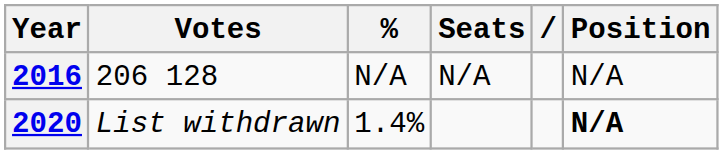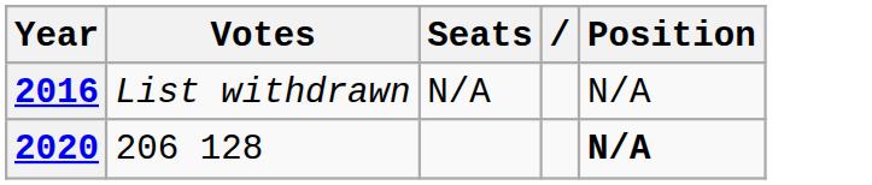 <table class="wikitable">
 <tr>
 <th>Year</th>
 <th>Votes</th>
-<th>%</th>
 <th>Seats</th>
 <th>/</th>
 <th>Position</th>
 </tr>
 <tr>
 <th><strong><a href='#'>2016</a></strong></th>
-<td>206 128</td>
-<td>N/A</td>
+<td><em>List withdrawn</em></td>
 <td>N/A</td>
 <td></td>
 <td>N/A</td>
 </tr>
 <tr>
 <th><a href='#'>2020</a></th>
-<td><em>List withdrawn</em></td>
-<td>1.4%</td>
+<td>206 128</td>
 <td></td>
 <td></td>
 <td><strong>N/A</strong></td>
 </tr>
 </table>
